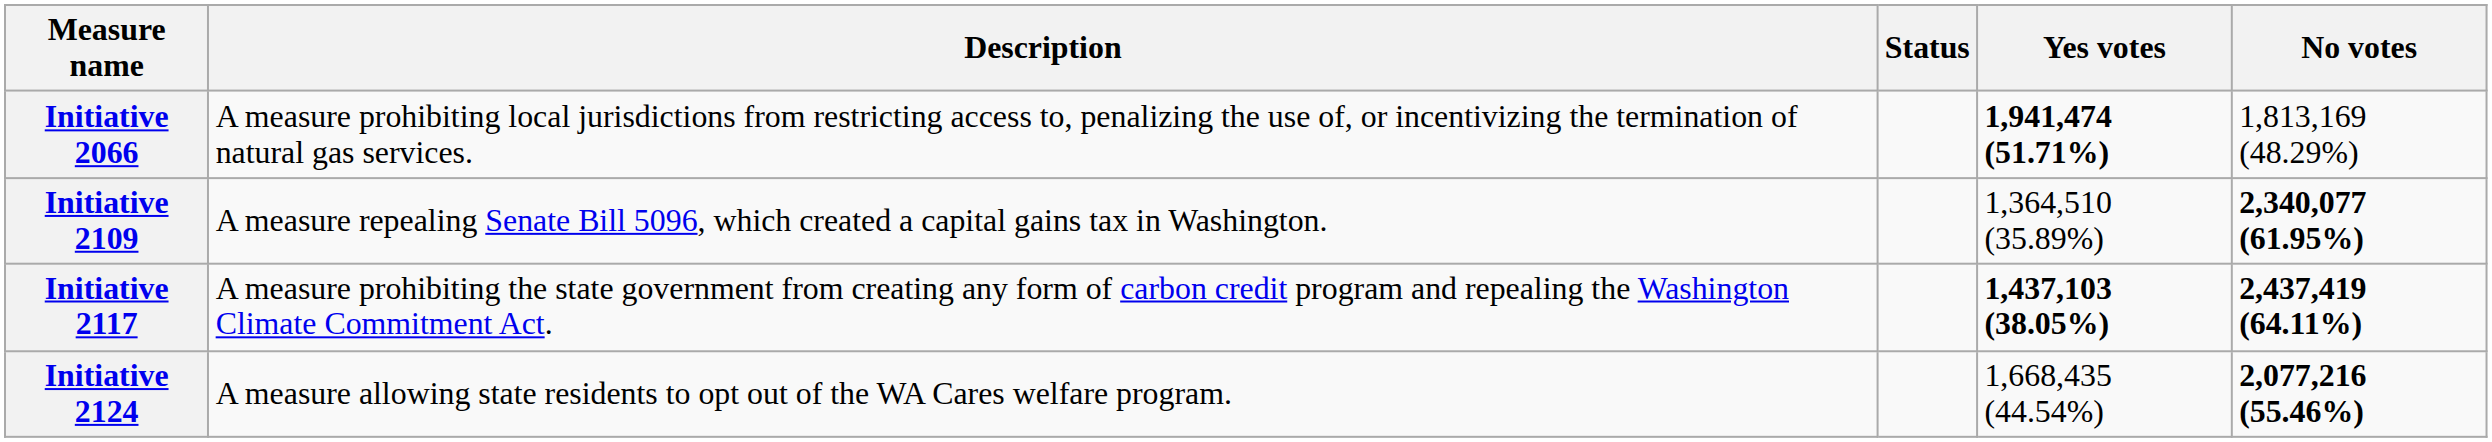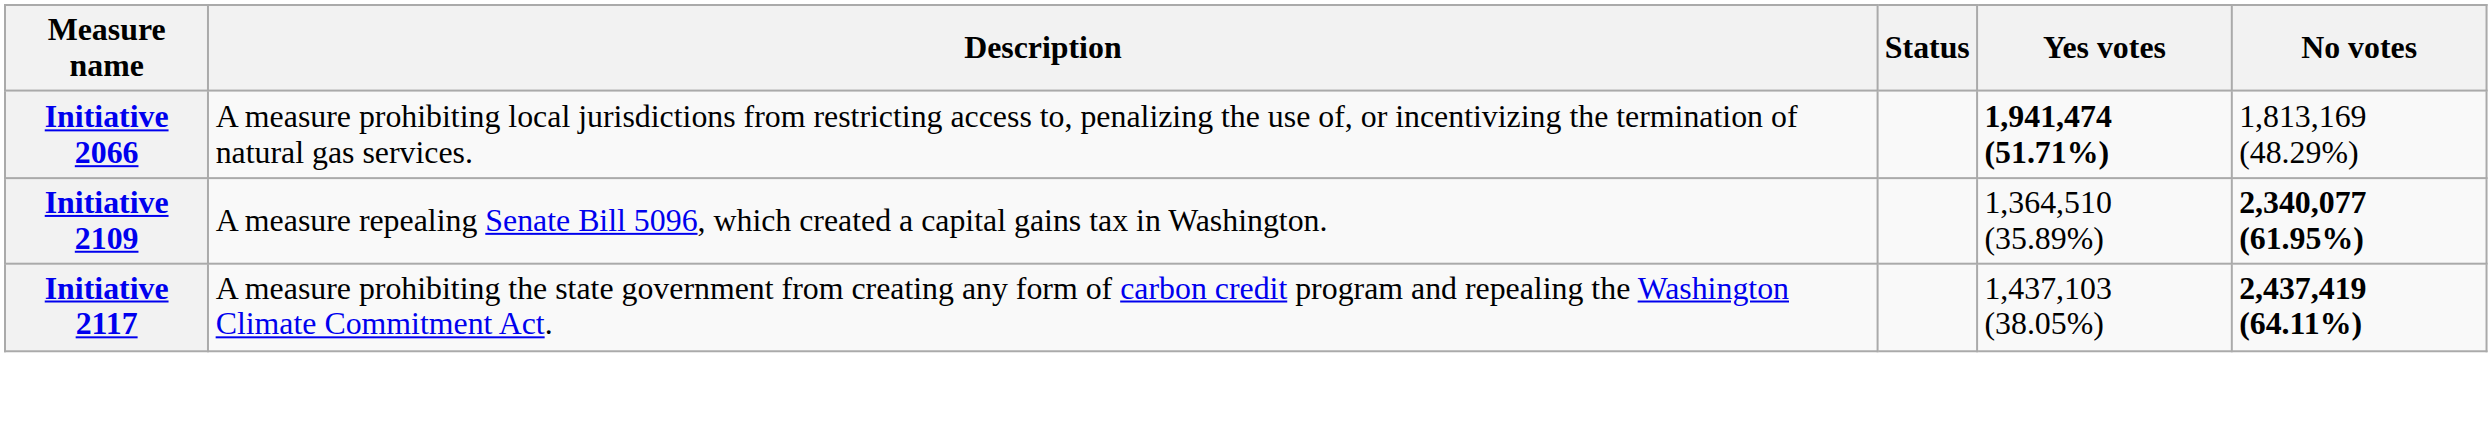 <table class="wikitable sortable plainrowheaders">
 <tr>
 <th scope=col>Measure name</th>
 <th scope=col class=unsortable>Description</th>
 <th scope=col>Status</th>
 <th scope=col>Yes votes</th>
 <th scope=col>No votes</th>
 </tr>
 <tr>
 <th scope=row><a href='#'>Initiative 2066</a></th>
 <td>A measure prohibiting local jurisdictions from restricting access to, penalizing the use of, or incentivizing the termination of natural gas services.</td>
 <td></td>
 <td><strong>1,941,474 (51.71%)</strong></td>
 <td>1,813,169 (48.29%)</td>
 </tr>
 <tr>
 <th scope=row><a href='#'>Initiative 2109</a></th>
 <td>A measure repealing <a href='#'>Senate Bill 5096</a>, which created a capital gains tax in Washington.</td>
 <td></td>
 <td>1,364,510 (35.89%)</td>
 <td><strong>2,340,077 (61.95%)</strong></td>
 </tr>
 <tr>
 <th scope=row><a href='#'>Initiative 2117</a></th>
 <td>A measure prohibiting the state government from creating any form of <a href='#'>carbon credit</a> program and repealing the <a href='#'>Washington Climate Commitment Act</a>.</td>
 <td></td>
-<td><strong>1,437,103 (38.05%)</strong></td>
+<td>1,437,103 (38.05%)</td>
 <td><strong>2,437,419 (64.11%)</strong></td>
 </tr>
-<tr>
-<th scope=row><a href='#'>Initiative 2124</a></th>
-<td>A measure allowing state residents to opt out of the WA Cares welfare program.</td>
-<td></td>
-<td>1,668,435 (44.54%)</td>
-<td><strong>2,077,216 (55.46%)</strong></td>
-</tr>
 </table>
